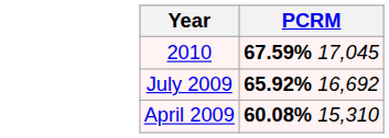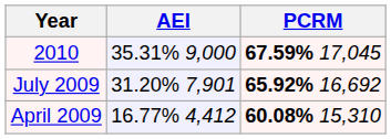 <table class="wikitable"  style="float:right; font-size:100%; margin: 1em 1em 1em 1em;">
 <tr style="background:lightgrey;">
 <th>Year</th>
+<th><a href='#'>AEI</a></th>
 <th><a href='#'>PCRM</a></th>
 </tr>
 <tr>
 <td style="text-align:center; background:#fff3f3;"><a href='#'>2010</a></td>
+<td style="text-align:center; background:#f0f0ff;">35.31% <em>9,000</em></td>
 <td style="text-align:center; background:#fff3f3;"><strong>67.59%</strong> <em>17,045</em></td>
 </tr>
 <tr>
 <td style="text-align:center; background:#fff3f3;"><a href='#'>July 2009</a></td>
+<td style="text-align:center; background:#f0f0ff;">31.20% <em>7,901</em></td>
 <td style="text-align:center; background:#fff3f3;"><strong>65.92%</strong> <em>16,692</em></td>
 </tr>
 <tr>
 <td style="text-align:center; background:#fff3f3;"><a href='#'>April 2009</a></td>
+<td style="text-align:center; background:#f0f0ff;">16.77% <em>4,412</em></td>
 <td style="text-align:center; background:#fff3f3;"><strong>60.08%</strong> <em>15,310</em></td>
 </tr>
 </table>
